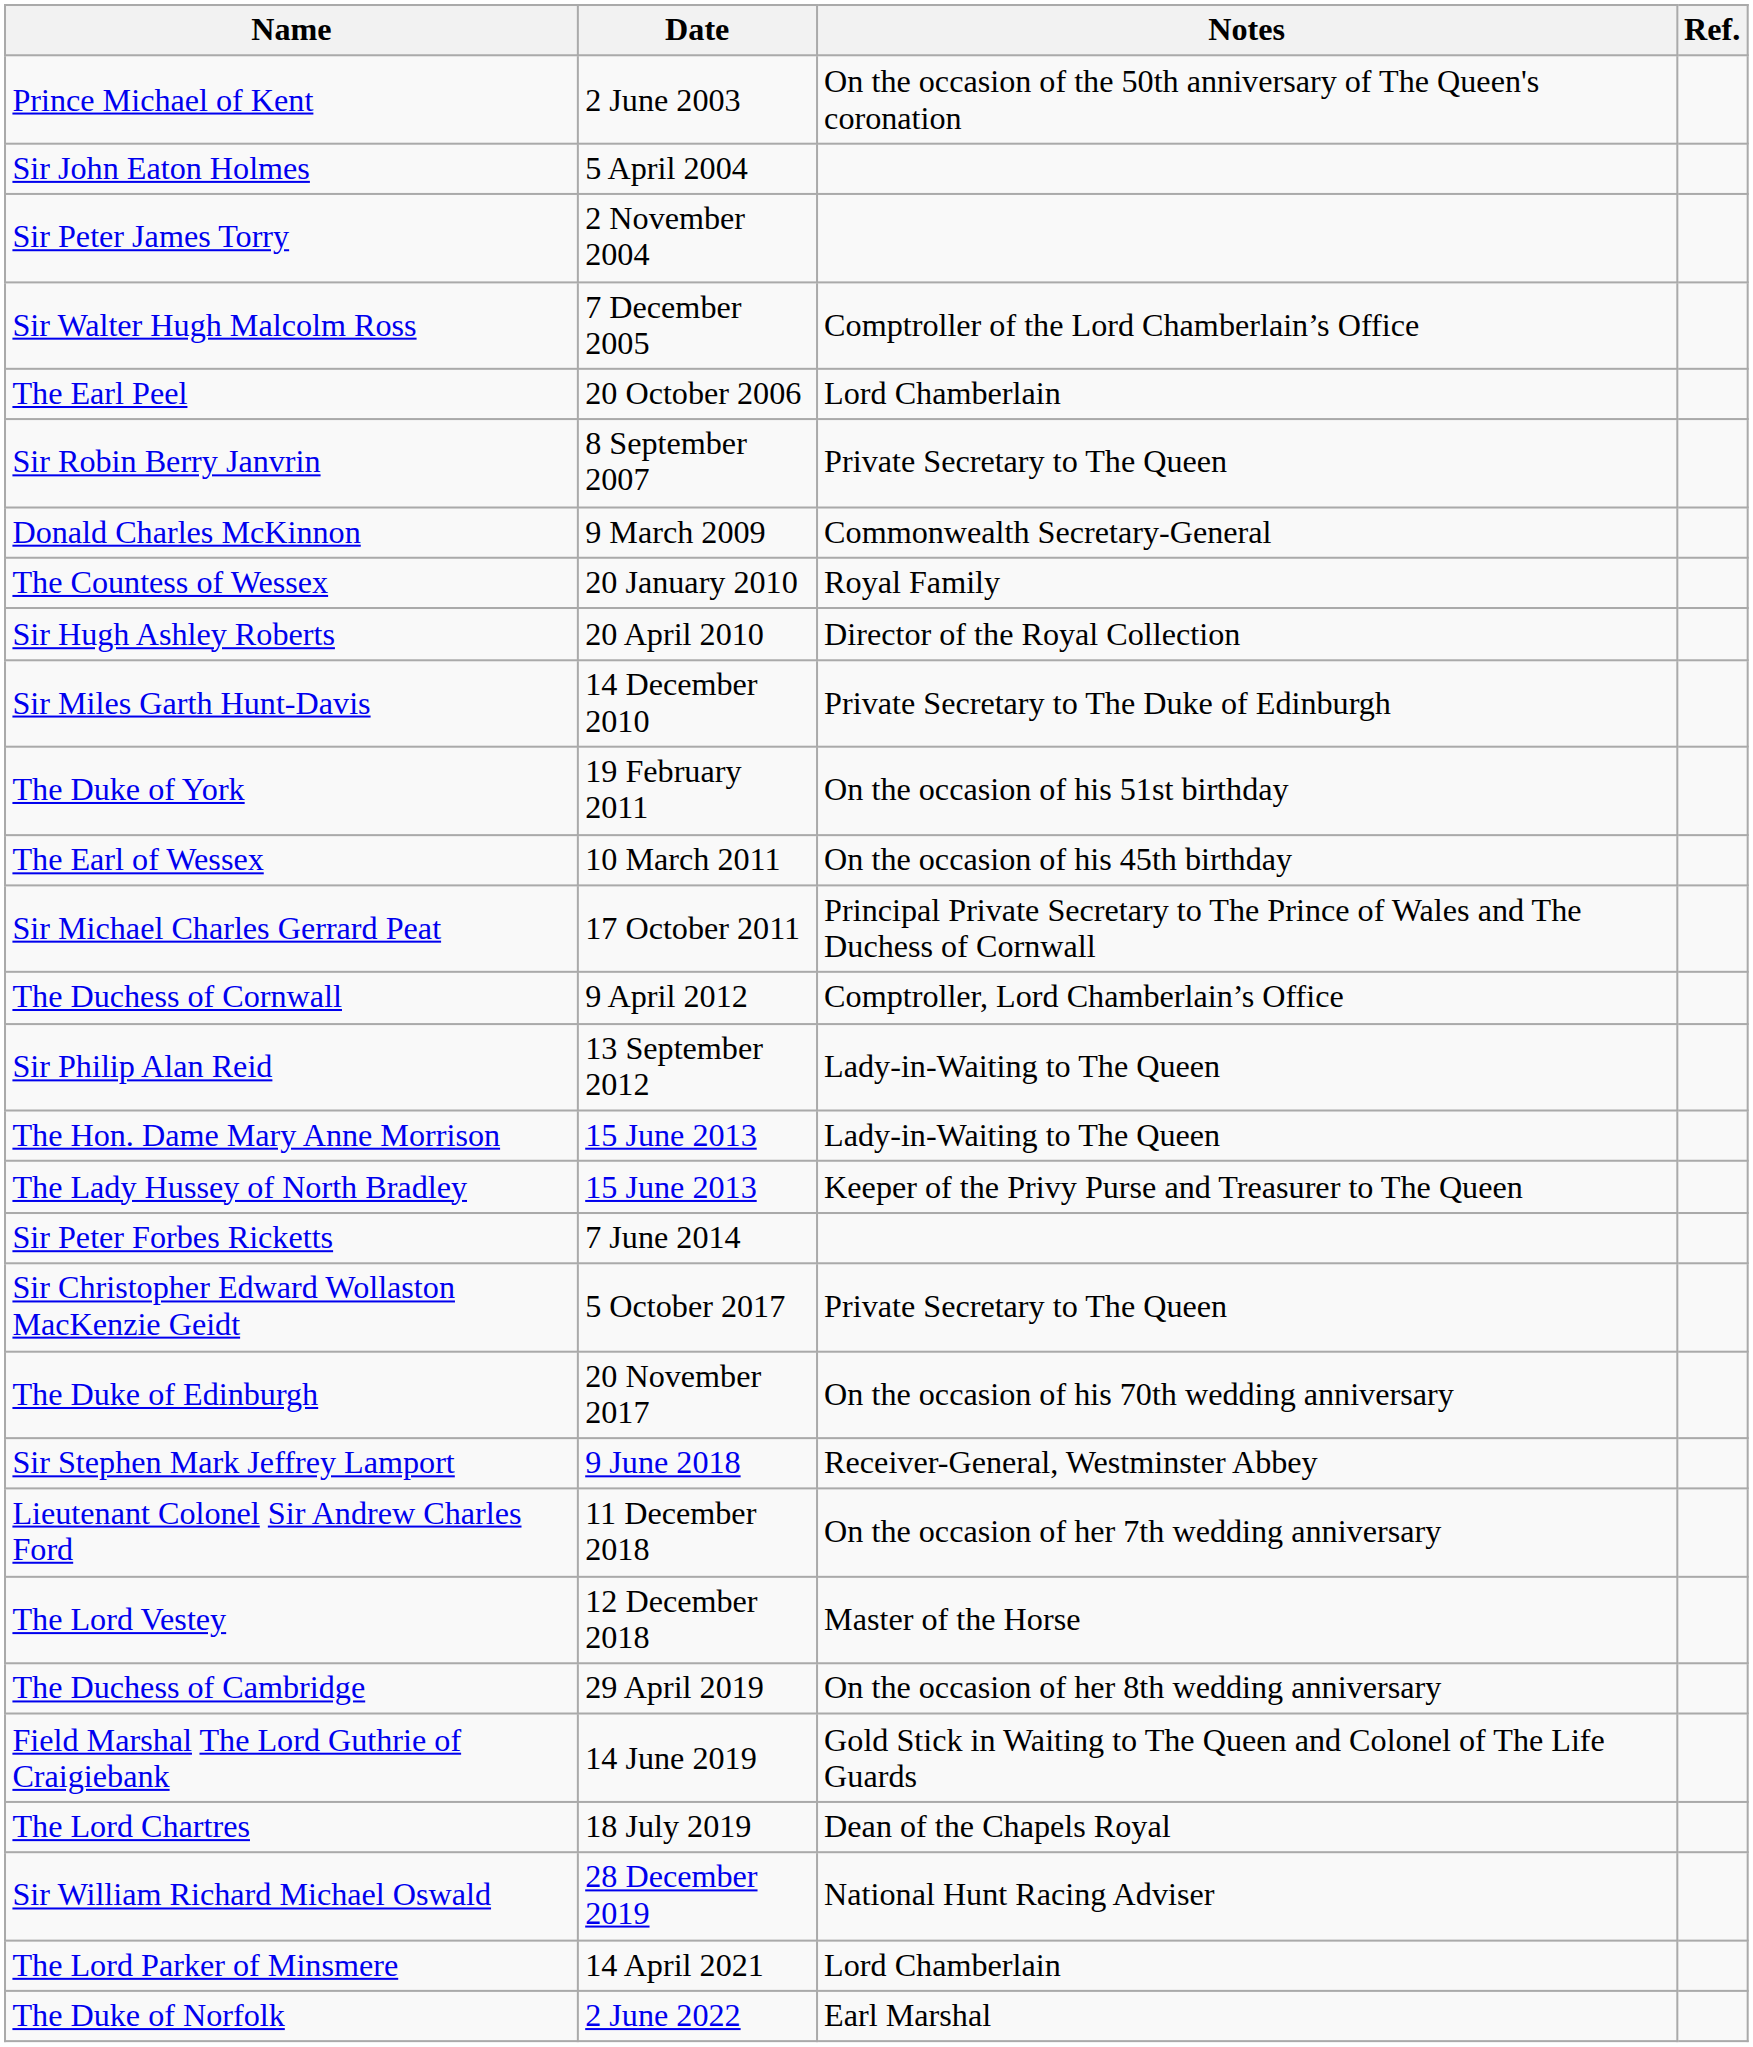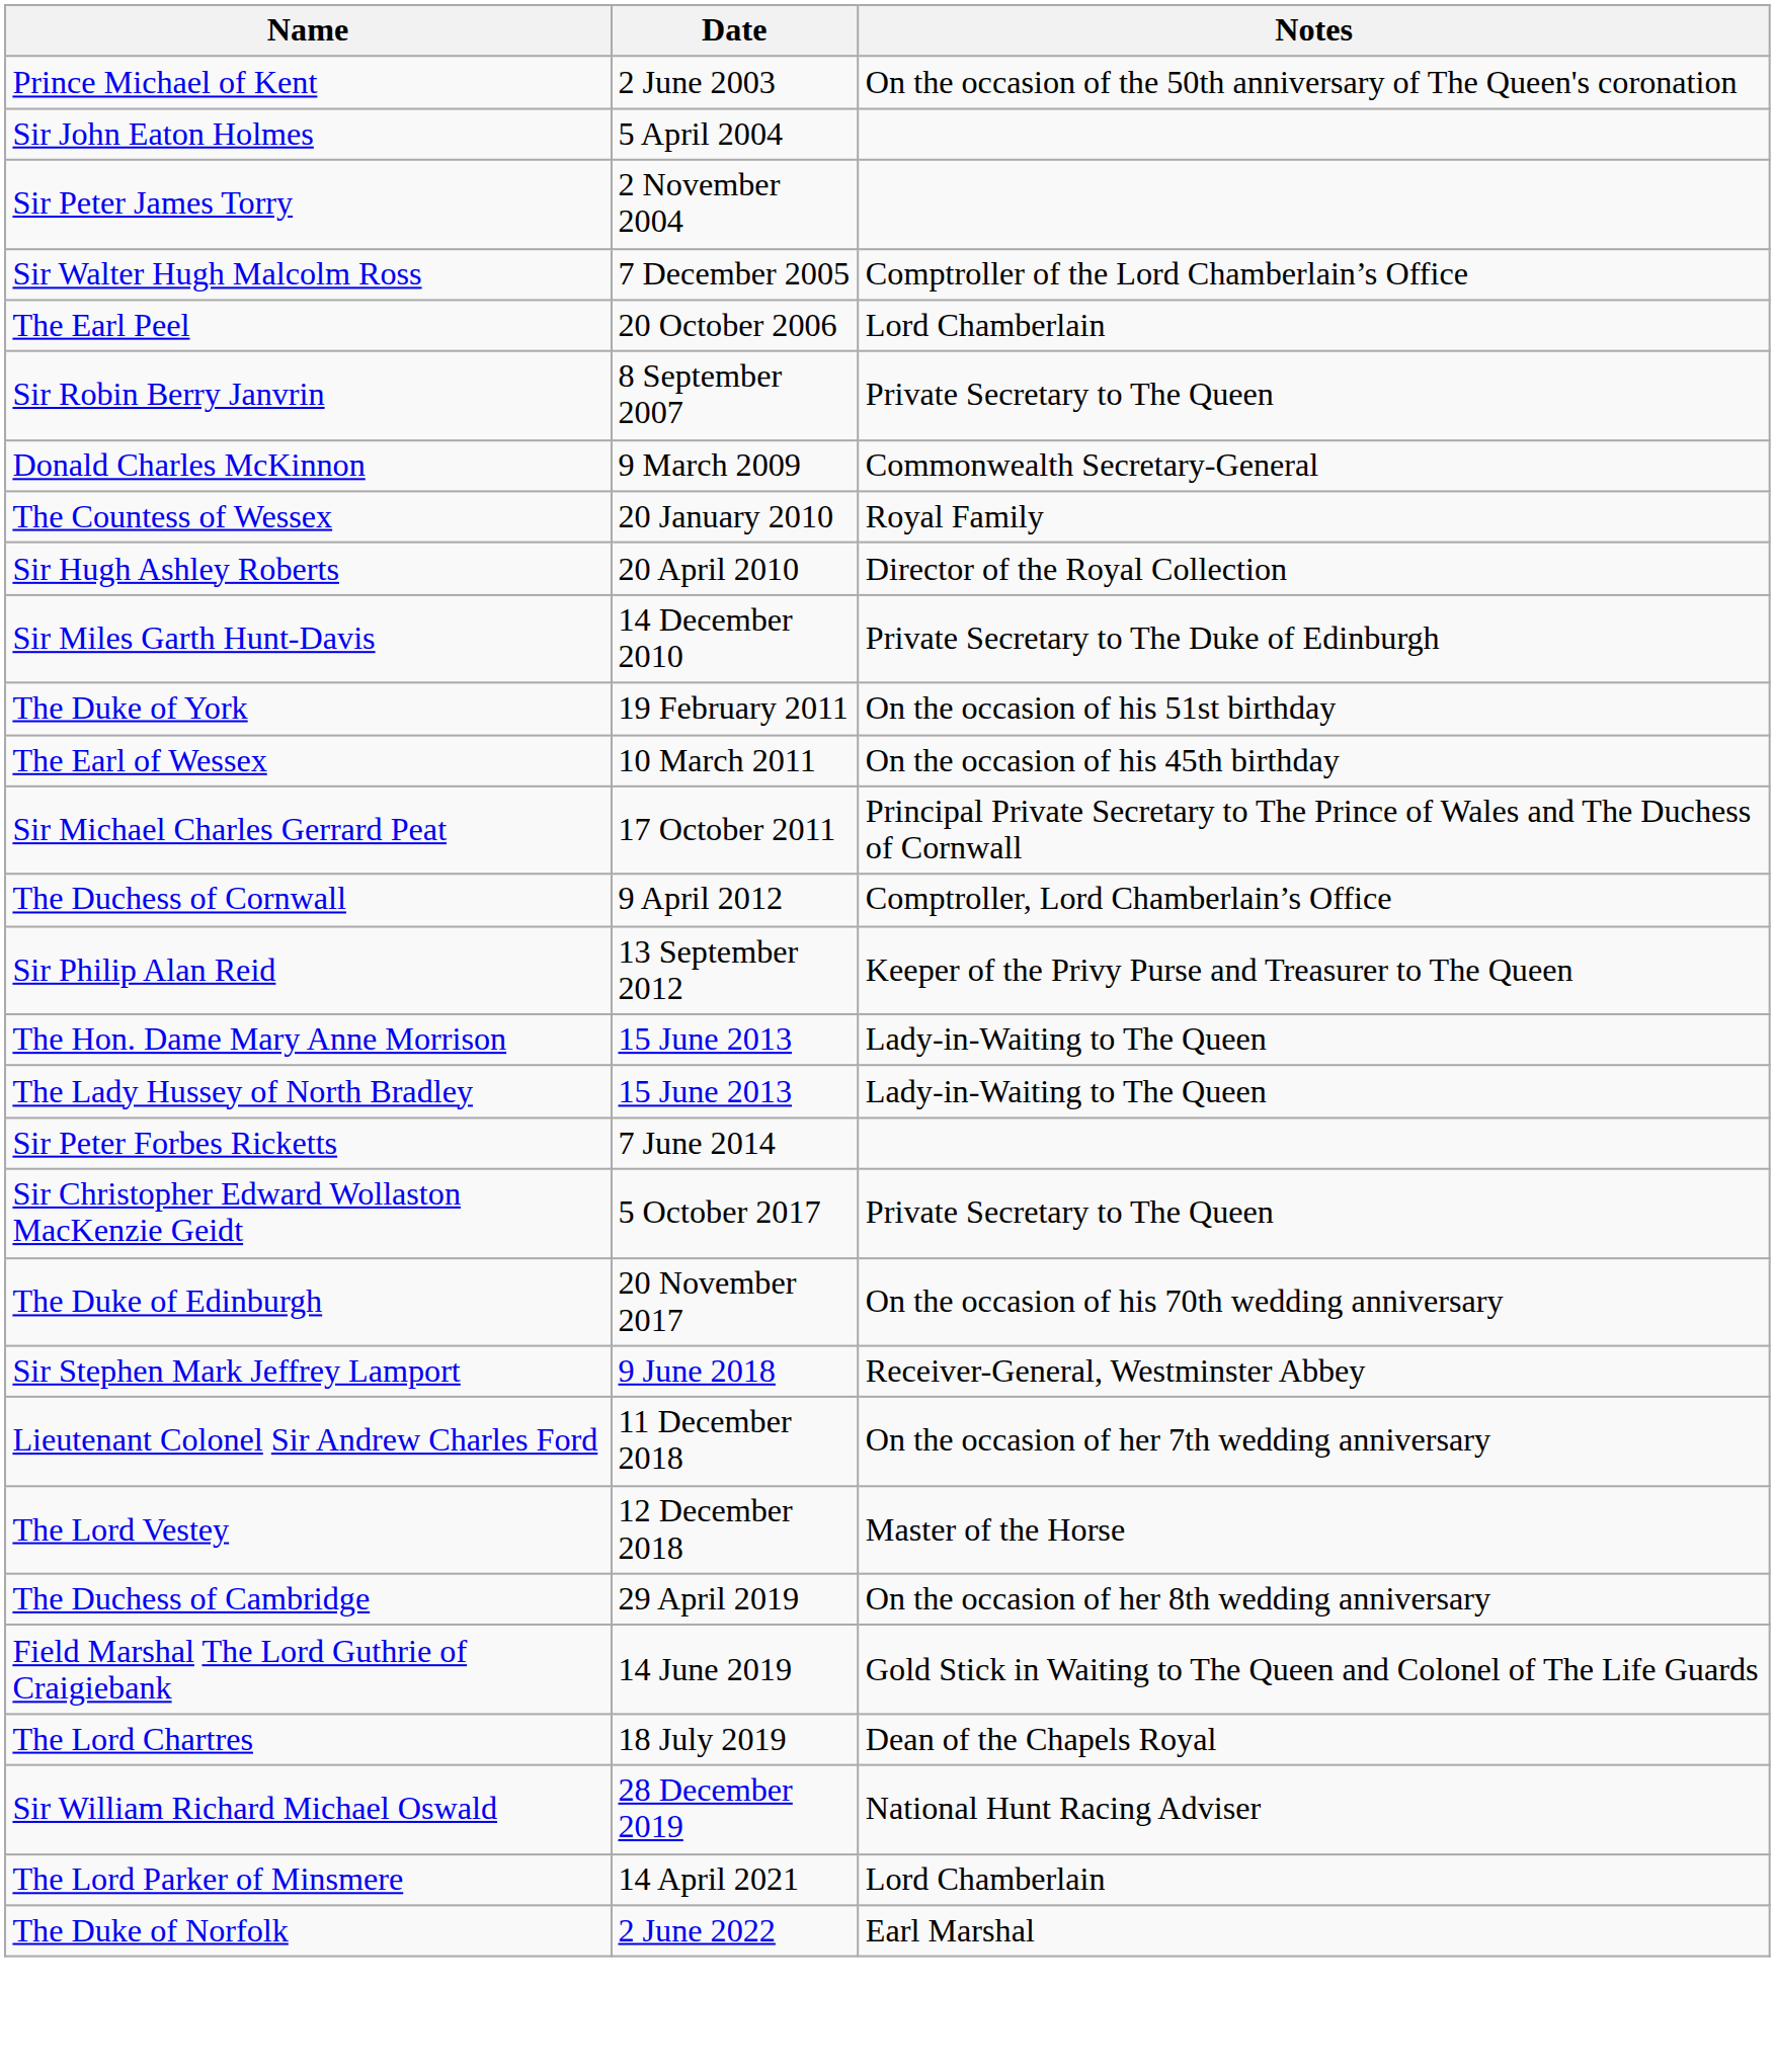 <table class="wikitable">
 <tr>
 <th>Name</th>
 <th>Date</th>
 <th>Notes</th>
-<th>Ref.</th>
 </tr>
 <tr>
 <td><a href='#'>Prince Michael of Kent</a> </td>
 <td>2 June 2003</td>
 <td>On the occasion of the 50th anniversary of The Queen's coronation</td>
-<td></td>
 </tr>
 <tr>
 <td><a href='#'>Sir John Eaton Holmes</a> </td>
 <td>5 April 2004</td>
-<td></td>
 <td></td>
 </tr>
 <tr>
 <td><a href='#'>Sir Peter James Torry</a> </td>
 <td>2 November 2004</td>
 <td></td>
-<td></td>
 </tr>
 <tr>
 <td><a href='#'>Sir Walter Hugh Malcolm Ross</a> </td>
 <td>7 December 2005</td>
 <td>Comptroller of the Lord Chamberlain’s Office</td>
-<td></td>
 </tr>
 <tr>
 <td><a href='#'>The Earl Peel</a></td>
 <td>20 October 2006</td>
 <td>Lord Chamberlain</td>
-<td></td>
 </tr>
 <tr>
 <td><a href='#'>Sir Robin Berry Janvrin</a> </td>
 <td>8 September 2007</td>
 <td>Private Secretary to The Queen</td>
-<td></td>
 </tr>
 <tr>
 <td><a href='#'>Donald Charles McKinnon</a> </td>
 <td>9 March 2009</td>
 <td>Commonwealth Secretary-General</td>
-<td></td>
 </tr>
 <tr>
 <td><a href='#'>The Countess of Wessex</a></td>
 <td>20 January 2010</td>
 <td>Royal Family</td>
-<td></td>
 </tr>
 <tr>
 <td><a href='#'>Sir Hugh Ashley Roberts</a> </td>
 <td>20 April 2010</td>
 <td>Director of the Royal Collection</td>
-<td></td>
 </tr>
 <tr>
 <td><a href='#'>Sir Miles Garth Hunt-Davis</a> </td>
 <td>14 December 2010</td>
 <td>Private Secretary to The Duke of Edinburgh</td>
-<td></td>
 </tr>
 <tr>
 <td><a href='#'>The Duke of York</a> </td>
 <td>19 February 2011</td>
 <td>On the occasion of his 51st birthday</td>
-<td></td>
 </tr>
 <tr>
 <td><a href='#'>The Earl of Wessex</a> </td>
 <td>10 March 2011</td>
 <td>On the occasion of his 45th birthday</td>
-<td></td>
 </tr>
 <tr>
 <td><a href='#'>Sir Michael Charles Gerrard Peat</a> </td>
 <td>17 October 2011</td>
 <td>Principal Private Secretary to The Prince of Wales and The Duchess of Cornwall</td>
-<td></td>
 </tr>
 <tr>
 <td><a href='#'>The Duchess of Cornwall</a></td>
 <td>9 April 2012</td>
 <td>Comptroller, Lord Chamberlain’s Office</td>
-<td></td>
 </tr>
 <tr>
 <td><a href='#'>Sir Philip Alan Reid</a> </td>
 <td>13 September 2012</td>
-<td>Lady-in-Waiting to The Queen</td>
-<td></td>
+<td>Keeper of the Privy Purse and Treasurer to The Queen</td>
 </tr>
 <tr>
 <td><a href='#'>The Hon. Dame Mary Anne Morrison</a> </td>
 <td><a href='#'>15 June 2013</a></td>
 <td>Lady-in-Waiting to The Queen</td>
-<td></td>
 </tr>
 <tr>
 <td><a href='#'>The Lady Hussey of North Bradley</a> </td>
 <td><a href='#'>15 June 2013</a></td>
-<td>Keeper of the Privy Purse and Treasurer to The Queen</td>
-<td></td>
+<td>Lady-in-Waiting to The Queen</td>
 </tr>
 <tr>
 <td><a href='#'>Sir Peter Forbes Ricketts</a> </td>
 <td>7 June 2014</td>
-<td></td>
 <td></td>
 </tr>
 <tr>
 <td><a href='#'>Sir Christopher Edward Wollaston MacKenzie Geidt</a> </td>
 <td>5 October 2017</td>
 <td>Private Secretary to The Queen</td>
-<td></td>
 </tr>
 <tr>
 <td><a href='#'>The Duke of Edinburgh</a> </td>
 <td>20 November 2017</td>
 <td>On the occasion of his 70th wedding anniversary</td>
-<td></td>
 </tr>
 <tr>
 <td><a href='#'>Sir Stephen Mark Jeffrey Lamport</a> </td>
 <td><a href='#'>9 June 2018</a></td>
 <td>Receiver-General, Westminster Abbey</td>
-<td></td>
 </tr>
 <tr>
 <td><a href='#'>Lieutenant Colonel</a> <a href='#'>Sir Andrew Charles Ford</a> </td>
 <td>11 December 2018</td>
 <td>On the occasion of her 7th wedding anniversary</td>
-<td></td>
 </tr>
 <tr>
 <td><a href='#'>The Lord Vestey</a> </td>
 <td>12 December 2018</td>
 <td>Master of the Horse</td>
-<td></td>
 </tr>
 <tr>
 <td><a href='#'>The Duchess of Cambridge</a></td>
 <td>29 April 2019</td>
 <td>On the occasion of her 8th wedding anniversary</td>
-<td></td>
 </tr>
 <tr>
 <td><a href='#'>Field Marshal</a> <a href='#'>The Lord Guthrie of Craigiebank</a> </td>
 <td>14 June 2019</td>
 <td>Gold Stick in Waiting to The Queen and Colonel of The Life Guards</td>
-<td></td>
 </tr>
 <tr>
 <td><a href='#'>The Lord Chartres</a> </td>
 <td>18 July 2019</td>
 <td>Dean of the Chapels Royal</td>
-<td></td>
 </tr>
 <tr>
 <td><a href='#'>Sir William Richard Michael Oswald</a> </td>
 <td><a href='#'>28 December 2019</a></td>
 <td>National Hunt Racing Adviser</td>
-<td></td>
 </tr>
 <tr>
 <td><a href='#'>The Lord Parker of Minsmere</a> </td>
 <td>14 April 2021</td>
 <td>Lord Chamberlain</td>
-<td></td>
 </tr>
 <tr>
 <td><a href='#'>The Duke of Norfolk</a></td>
 <td><a href='#'>2 June 2022</a></td>
 <td>Earl Marshal</td>
-<td></td>
 </tr>
 </table>
